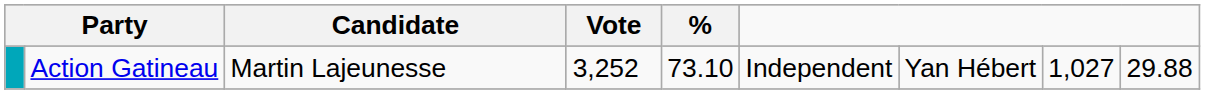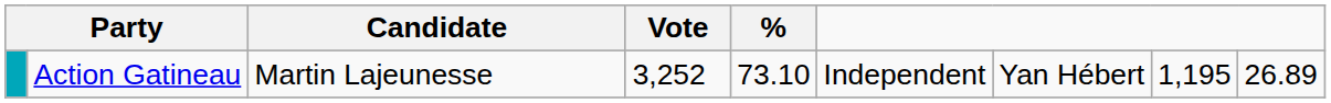 <table class="wikitable">
 <tr>
 <th bgcolor="#DDDDFF" width="100px" colspan="2">Party</th>
 <th bgcolor="#DDDDFF" width="200px">Candidate</th>
 <th bgcolor="#DDDDFF" width="50px">Vote</th>
 <th bgcolor="#DDDDFF" width="30px">%</th>
 </tr>
 <tr>
 <td bgcolor=#00a7ba> </td>
 <td><a href='#'>Action Gatineau</a></td>
 <td>Martin Lajeunesse</td>
 <td>3,252</td>
 <td>73.10<br></td>
 <td>Independent</td>
 <td>Yan Hébert</td>
-<td>1,027</td>
-<td>29.88</td>
+<td>1,195</td>
+<td>26.89</td>
 </tr>
 </table>
